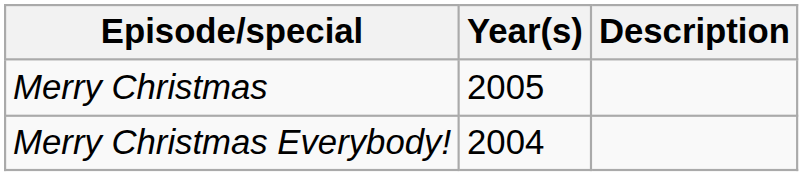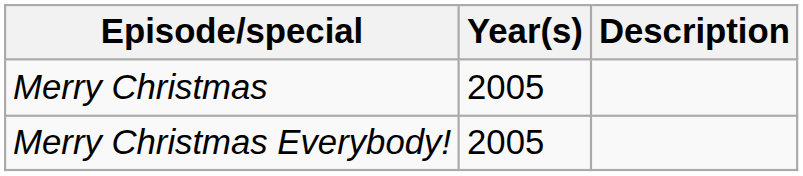 <table class="wikitable sortable">
 <tr>
 <th>Episode/special</th>
 <th>Year(s)</th>
 <th>Description</th>
 </tr>
 <tr>
 <td><em>Merry Christmas</em></td>
 <td>2005</td>
 <td></td>
 </tr>
 <tr>
 <td><em>Merry Christmas Everybody!</em></td>
-<td>2004</td>
+<td>2005</td>
 <td></td>
 </tr>
 </table>
